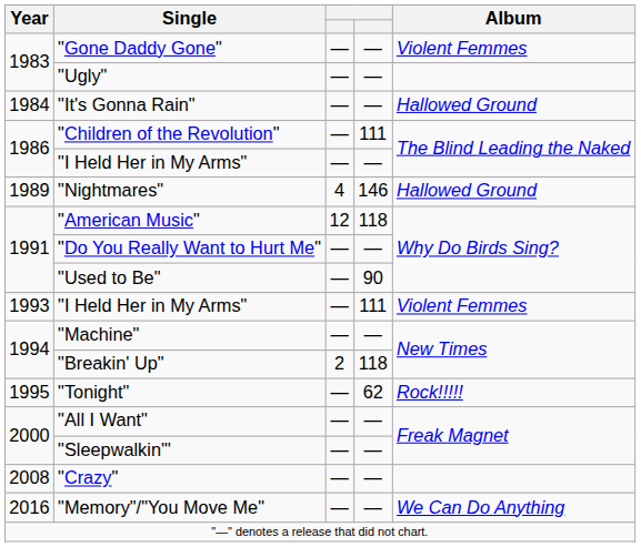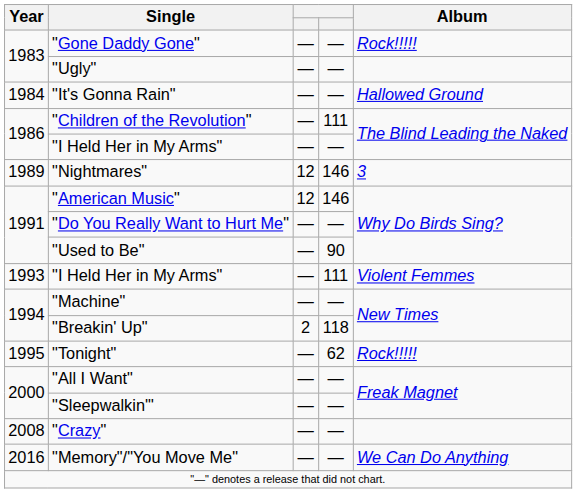 <table class="wikitable">
 <tr>
 <th rowspan="2">Year</th>
 <th rowspan="2">Single</th>
 <th colspan="2"></th>
 <th rowspan="2">Album</th>
 </tr>
 <tr>
 <th></th>
 <th></th>
 </tr>
 <tr>
 <td rowspan="2">1983</td>
 <td>"<a href='#'>Gone Daddy Gone</a>"</td>
 <td style="text-align:center;">—</td>
 <td style="text-align:center;">—</td>
-<td><em><a href='#'>Violent Femmes</a></em></td>
+<td><em><a href='#'>Rock!!!!!</a></em></td>
 </tr>
 <tr>
 <td>"Ugly"</td>
 <td style="text-align:center;">—</td>
 <td style="text-align:center;">—</td>
 <td></td>
 </tr>
 <tr>
 <td>1984</td>
 <td>"It's Gonna Rain"</td>
 <td style="text-align:center;">—</td>
 <td style="text-align:center;">—</td>
 <td><em><a href='#'>Hallowed Ground</a></em></td>
 </tr>
 <tr>
 <td rowspan="2">1986</td>
 <td>"<a href='#'>Children of the Revolution</a>"</td>
 <td style="text-align:center;">—</td>
 <td style="text-align:center;">111</td>
 <td rowspan="2"><em><a href='#'>The Blind Leading the Naked</a></em></td>
 </tr>
 <tr>
 <td>"I Held Her in My Arms"</td>
 <td style="text-align:center;">—</td>
 <td style="text-align:center;">—</td>
 </tr>
 <tr>
 <td>1989</td>
 <td>"Nightmares"</td>
-<td style="text-align:center;">4</td>
+<td style="text-align:center;">12</td>
 <td style="text-align:center;">146</td>
-<td><em><a href='#'>Hallowed Ground</a></em></td>
+<td><em><a href='#'>3</a></em></td>
 </tr>
 <tr>
 <td rowspan="3">1991</td>
 <td>"<a href='#'>American Music</a>"</td>
 <td style="text-align:center;">12</td>
-<td style="text-align:center;">118</td>
+<td style="text-align:center;">146</td>
 <td rowspan="3"><em><a href='#'>Why Do Birds Sing?</a></em></td>
 </tr>
 <tr>
 <td>"<a href='#'>Do You Really Want to Hurt Me</a>"</td>
 <td style="text-align:center;">—</td>
 <td style="text-align:center;">—</td>
 </tr>
 <tr>
 <td>"Used to Be"</td>
 <td style="text-align:center;">—</td>
 <td style="text-align:center;">90</td>
 </tr>
 <tr>
 <td>1993</td>
 <td>"I Held Her in My Arms" </td>
 <td style="text-align:center;">—</td>
 <td style="text-align:center;">111</td>
 <td><em><a href='#'>Violent Femmes</a></em></td>
 </tr>
 <tr>
 <td rowspan="2">1994</td>
 <td>"Machine"</td>
 <td style="text-align:center;">—</td>
 <td style="text-align:center;">—</td>
 <td rowspan="2"><em><a href='#'>New Times</a></em></td>
 </tr>
 <tr>
 <td>"Breakin' Up"</td>
 <td style="text-align:center;">2</td>
 <td style="text-align:center;">118</td>
 </tr>
 <tr>
 <td>1995</td>
 <td>"Tonight"</td>
 <td style="text-align:center;">—</td>
 <td style="text-align:center;">62</td>
 <td><em><a href='#'>Rock!!!!!</a></em></td>
 </tr>
 <tr>
 <td rowspan="2">2000</td>
 <td>"All I Want"</td>
 <td style="text-align:center;">—</td>
 <td style="text-align:center;">—</td>
 <td rowspan="2"><em><a href='#'>Freak Magnet</a></em></td>
 </tr>
 <tr>
 <td>"Sleepwalkin'"</td>
 <td style="text-align:center;">—</td>
 <td style="text-align:center;">—</td>
 </tr>
 <tr>
 <td>2008</td>
 <td>"<a href='#'>Crazy</a>"</td>
 <td style="text-align:center;">—</td>
 <td style="text-align:center;">—</td>
 <td></td>
 </tr>
 <tr>
 <td>2016</td>
 <td>"Memory"/"You Move Me" </td>
 <td style="text-align:center;">—</td>
 <td style="text-align:center;">—</td>
 <td><em><a href='#'>We Can Do Anything</a></em></td>
 </tr>
 <tr>
 <td align="center" colspan="10" style="font-size: 8pt">"—" denotes a release that did not chart.</td>
 </tr>
 </table>
